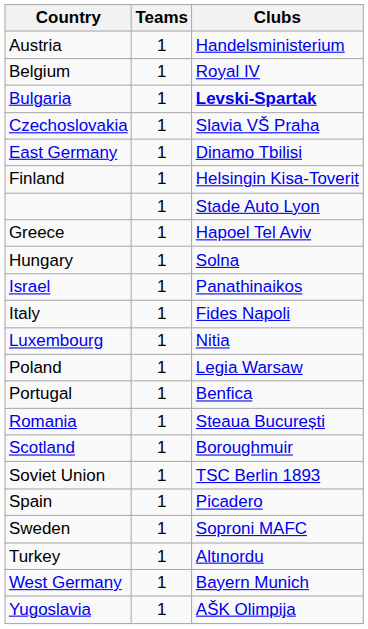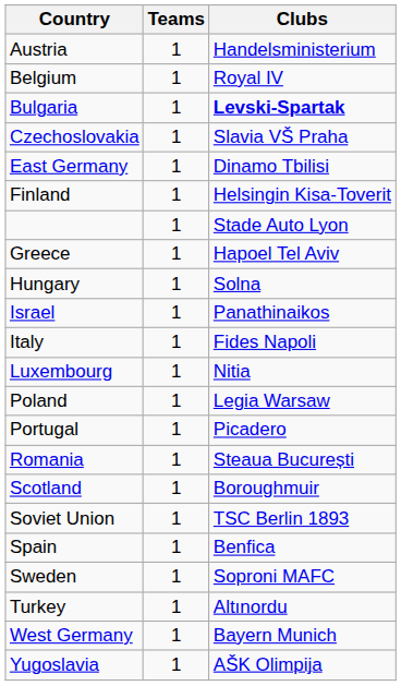 <table class="wikitable" style="margin-left:0.5em;">
 <tr>
 <th>Country</th>
 <th>Teams</th>
 <th colspan=5>Clubs</th>
 </tr>
 <tr>
 <td> Austria</td>
 <td align=center>1</td>
 <td><a href='#'>Handelsministerium</a></td>
 </tr>
 <tr>
 <td> Belgium</td>
 <td align=center>1</td>
 <td><a href='#'>Royal IV</a></td>
 </tr>
 <tr>
 <td> <a href='#'>Bulgaria</a></td>
 <td align=center>1</td>
 <td><strong><a href='#'>Levski-Spartak</a></strong></td>
 </tr>
 <tr>
 <td> <a href='#'>Czechoslovakia</a></td>
 <td align=center>1</td>
 <td><a href='#'>Slavia VŠ Praha</a></td>
 </tr>
 <tr>
 <td> <a href='#'>East Germany</a></td>
 <td align=center>1</td>
 <td><a href='#'>Dinamo Tbilisi</a></td>
 </tr>
 <tr>
 <td> Finland</td>
 <td align=center>1</td>
 <td><a href='#'>Helsingin Kisa-Toverit</a></td>
 </tr>
 <tr>
 <td></td>
 <td align=center>1</td>
 <td><a href='#'>Stade Auto Lyon</a></td>
 </tr>
 <tr>
 <td> Greece</td>
 <td align=center>1</td>
 <td><a href='#'>Hapoel Tel Aviv</a></td>
 </tr>
 <tr>
 <td> Hungary</td>
 <td align=center>1</td>
 <td><a href='#'>Solna</a></td>
 </tr>
 <tr>
 <td> <a href='#'>Israel</a></td>
 <td align=center>1</td>
 <td><a href='#'>Panathinaikos</a></td>
 </tr>
 <tr>
 <td> Italy</td>
 <td align=center>1</td>
 <td><a href='#'>Fides Napoli</a></td>
 </tr>
 <tr>
 <td> <a href='#'>Luxembourg</a></td>
 <td align=center>1</td>
 <td><a href='#'>Nitia</a></td>
 </tr>
 <tr>
 <td> Poland</td>
 <td align=center>1</td>
 <td><a href='#'>Legia Warsaw</a></td>
 </tr>
 <tr>
 <td> Portugal</td>
 <td align=center>1</td>
-<td><a href='#'>Benfica</a></td>
+<td><a href='#'>Picadero</a></td>
 </tr>
 <tr>
 <td> <a href='#'>Romania</a></td>
 <td align=center>1</td>
 <td><a href='#'>Steaua București</a></td>
 </tr>
 <tr>
 <td> <a href='#'>Scotland</a></td>
 <td align=center>1</td>
 <td><a href='#'>Boroughmuir</a></td>
 </tr>
 <tr>
 <td> Soviet Union</td>
 <td align=center>1</td>
 <td><a href='#'>TSC Berlin 1893</a></td>
 </tr>
 <tr>
 <td> Spain</td>
 <td align=center>1</td>
-<td><a href='#'>Picadero</a></td>
+<td><a href='#'>Benfica</a></td>
 </tr>
 <tr>
 <td> Sweden</td>
 <td align=center>1</td>
 <td><a href='#'>Soproni MAFC</a></td>
 </tr>
 <tr>
 <td> Turkey</td>
 <td align=center>1</td>
 <td><a href='#'>Altınordu</a></td>
 </tr>
 <tr>
 <td> <a href='#'>West Germany</a></td>
 <td align=center>1</td>
 <td><a href='#'>Bayern Munich</a></td>
 </tr>
 <tr>
 <td> <a href='#'>Yugoslavia</a></td>
 <td align=center>1</td>
 <td><a href='#'>AŠK Olimpija</a></td>
 </tr>
 </table>
